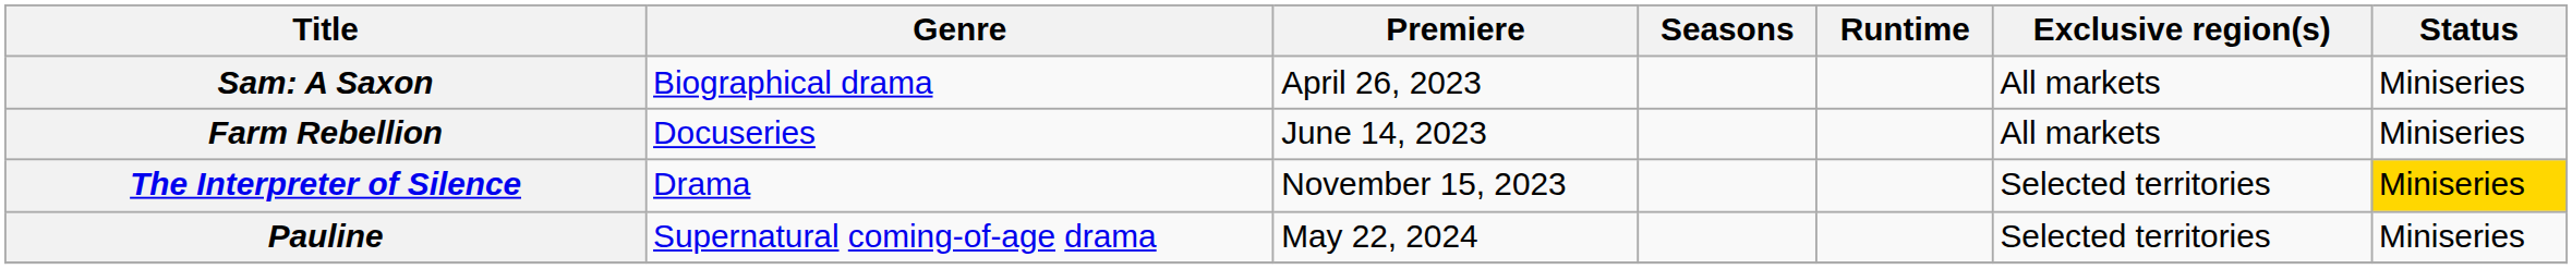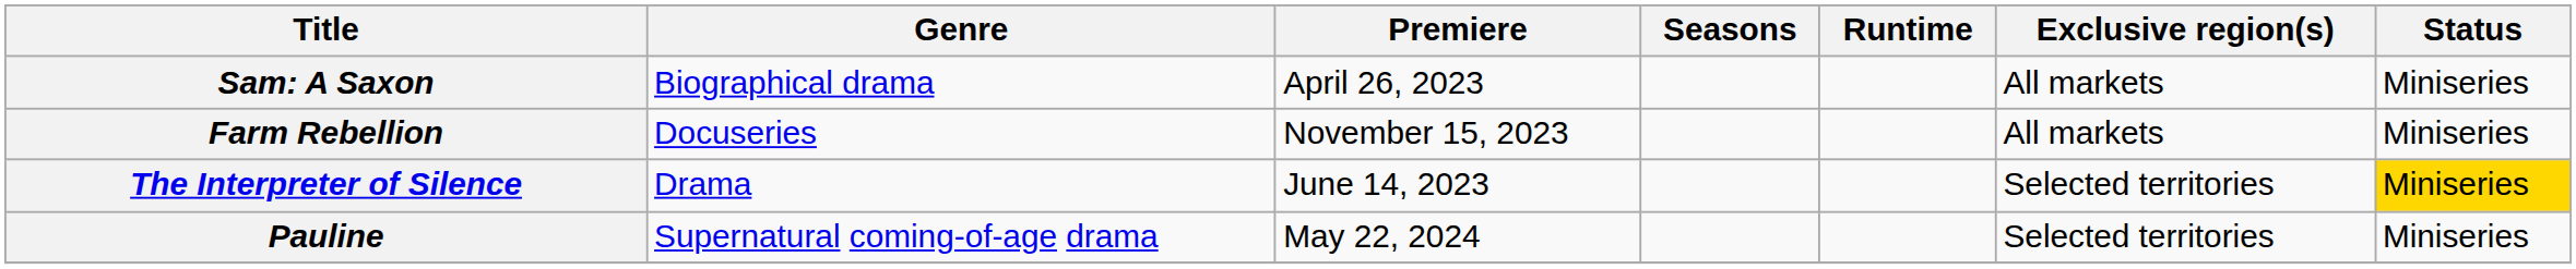 <table class="wikitable plainrowheaders sortable" style="width:100%;">
 <tr>
 <th scope="col" style="width:25%;">Title</th>
 <th>Genre</th>
 <th>Premiere</th>
 <th>Seasons</th>
 <th>Runtime</th>
 <th>Exclusive region(s)</th>
 <th>Status</th>
 </tr>
 <tr>
 <th scope="row"><em>Sam: A Saxon</em></th>
 <td><a href='#'>Biographical drama</a></td>
 <td>April 26, 2023</td>
 <td></td>
 <td></td>
 <td>All markets</td>
 <td>Miniseries</td>
 </tr>
 <tr>
 <th scope="row"><em>Farm Rebellion</em></th>
 <td><a href='#'>Docuseries</a></td>
-<td>June 14, 2023</td>
+<td>November 15, 2023</td>
 <td></td>
 <td></td>
 <td>All markets</td>
 <td>Miniseries</td>
 </tr>
 <tr>
 <th scope="row"><em><a href='#'>The Interpreter of Silence</a></em></th>
 <td><a href='#'>Drama</a></td>
-<td>November 15, 2023</td>
+<td>June 14, 2023</td>
 <td></td>
 <td></td>
 <td>Selected territories</td>
 <td style="background: gold;">Miniseries</td>
 </tr>
 <tr>
 <th scope="row"><em>Pauline</em></th>
 <td><a href='#'>Supernatural</a> <a href='#'>coming-of-age</a> <a href='#'>drama</a></td>
 <td>May 22, 2024</td>
 <td></td>
 <td></td>
 <td>Selected territories</td>
 <td>Miniseries</td>
 </tr>
 <tr>
 </tr>
 </table>
